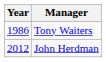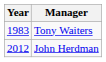 <table class="wikitable">
 <tr>
 <th>Year</th>
 <th>Manager</th>
 </tr>
 <tr>
-<td align=center><a href='#'>1986</a></td>
+<td align=center><a href='#'>1983</a></td>
 <td> <a href='#'>Tony Waiters</a></td>
 </tr>
 <tr>
 <td align=center><a href='#'>2012</a></td>
 <td> <a href='#'>John Herdman</a></td>
 </tr>
 </table>
